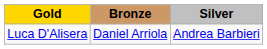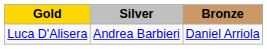 <table class="wikitable">
 <tr>
 <th style="background-color:gold;">Gold</th>
+<th style="background-color:silver;">Silver</th>
 <th style="background-color:#cc9966;">Bronze</th>
-<th style="background-color:silver;">Silver</th>
 </tr>
 <tr>
 <td> <a href='#'>Luca D'Alisera</a></td>
+<td> <a href='#'>Andrea Barbieri</a></td>
 <td> <a href='#'>Daniel Arriola</a></td>
-<td> <a href='#'>Andrea Barbieri</a></td>
 </tr>
 </table>
